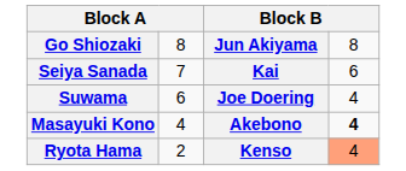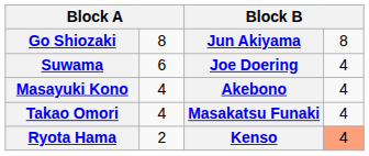 <table class="wikitable" style="margin: 1em auto 1em auto;text-align:center">
 <tr>
 <th colspan="2" style="width:50%">Block A</th>
 <th colspan="2" style="width:50%">Block B</th>
 </tr>
 <tr>
 <th><a href='#'>Go Shiozaki</a></th>
 <td style="width:35px">8</td>
 <th><a href='#'>Jun Akiyama</a></th>
 <td style="width:35px">8</td>
 </tr>
 <tr>
-<th><a href='#'>Seiya Sanada</a></th>
-<td>7</td>
-<th><a href='#'>Kai</a></th>
-<td>6</td>
-</tr>
-<tr>
 <th><a href='#'>Suwama</a></th>
 <td>6</td>
 <th><a href='#'>Joe Doering</a></th>
 <td>4</td>
 </tr>
 <tr>
 <th><a href='#'>Masayuki Kono</a></th>
 <td>4</td>
 <th><a href='#'>Akebono</a></th>
-<td><strong>4</strong></td>
+<td>4</td>
+</tr>
+<tr>
+<th><a href='#'>Takao Omori</a></th>
+<td>4</td>
+<th><a href='#'>Masakatsu Funaki</a></th>
+<td>4</td>
 </tr>
 <tr>
 <th><a href='#'>Ryota Hama</a></th>
 <td>2</td>
 <th><a href='#'>Kenso</a></th>
 <td style="background: lightsalmon;">4</td>
 </tr>
 </table>
